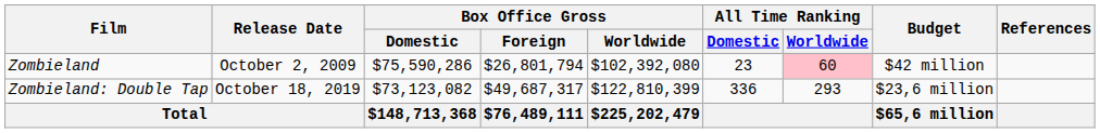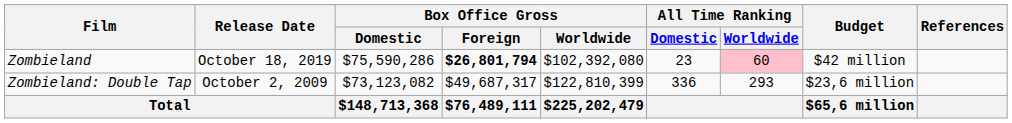 <table class="wikitable sortable" style="text-align: center">
 <tr>
 <th scope="col" rowspan="2">Film</th>
 <th scope="col" rowspan="2">Release Date</th>
 <th scope="col" colspan="3" class=sortable>Box Office Gross</th>
 <th scope="col" colspan="2" text="wrap" class=unsortable>All Time Ranking</th>
 <th scope="col" rowspan="2">Budget</th>
 <th scope="col" rowspan="2" class=unsortable>References</th>
 </tr>
 <tr>
 <th>Domestic</th>
 <th>Foreign</th>
 <th>Worldwide</th>
 <th class=sortable><a href='#'>Domestic</a></th>
 <th class=sortable><a href='#'>Worldwide</a></th>
 </tr>
 <tr>
 <td style="text-align: left;"><em>Zombieland</em></td>
-<td>October 2, 2009</td>
+<td>October 18, 2019</td>
 <td>$75,590,286</td>
-<td>$26,801,794</td>
+<td><strong>$26,801,794</strong></td>
 <td>$102,392,080</td>
 <td>23</td>
 <td style="background: pink;">60</td>
 <td>$42 million</td>
 <td></td>
 </tr>
 <tr>
 <td style="text-align: left;"><em>Zombieland: Double Tap</em></td>
-<td>October 18, 2019</td>
+<td>October 2, 2009</td>
 <td>$73,123,082</td>
 <td>$49,687,317</td>
 <td>$122,810,399</td>
 <td>336</td>
 <td>293</td>
 <td>$23,6 million</td>
 <td></td>
 </tr>
 <tr>
 <th colspan="2">Total</th>
 <th>$148,713,368</th>
 <th>$76,489,111</th>
 <th>$225,202,479</th>
 <th colspan=2></th>
 <th>$65,6 million</th>
 <th></th>
 </tr>
 </table>
